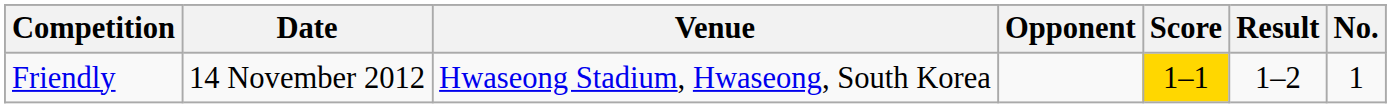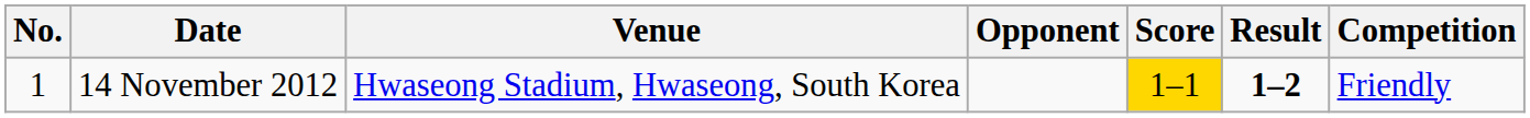 <table class="wikitable sortable">
 <tr>
-<th scope="col">Competition</th>
+<th scope="col">No.</th>
 <th scope="col">Date</th>
 <th scope="col">Venue</th>
 <th scope="col">Opponent</th>
 <th scope="col">Score</th>
 <th scope="col">Result</th>
-<th scope="col">No.</th>
+<th scope="col">Competition</th>
 </tr>
 <tr>
-<td><a href='#'>Friendly</a></td>
+<td align="center">1</td>
 <td>14 November 2012</td>
 <td><a href='#'>Hwaseong Stadium</a>, <a href='#'>Hwaseong</a>, South Korea</td>
 <td></td>
 <td align="center" style="background: gold;">1–1</td>
-<td align="center">1–2</td>
-<td align="center">1</td>
+<td align="center"><strong>1–2</strong></td>
+<td><a href='#'>Friendly</a></td>
 </tr>
 </table>
